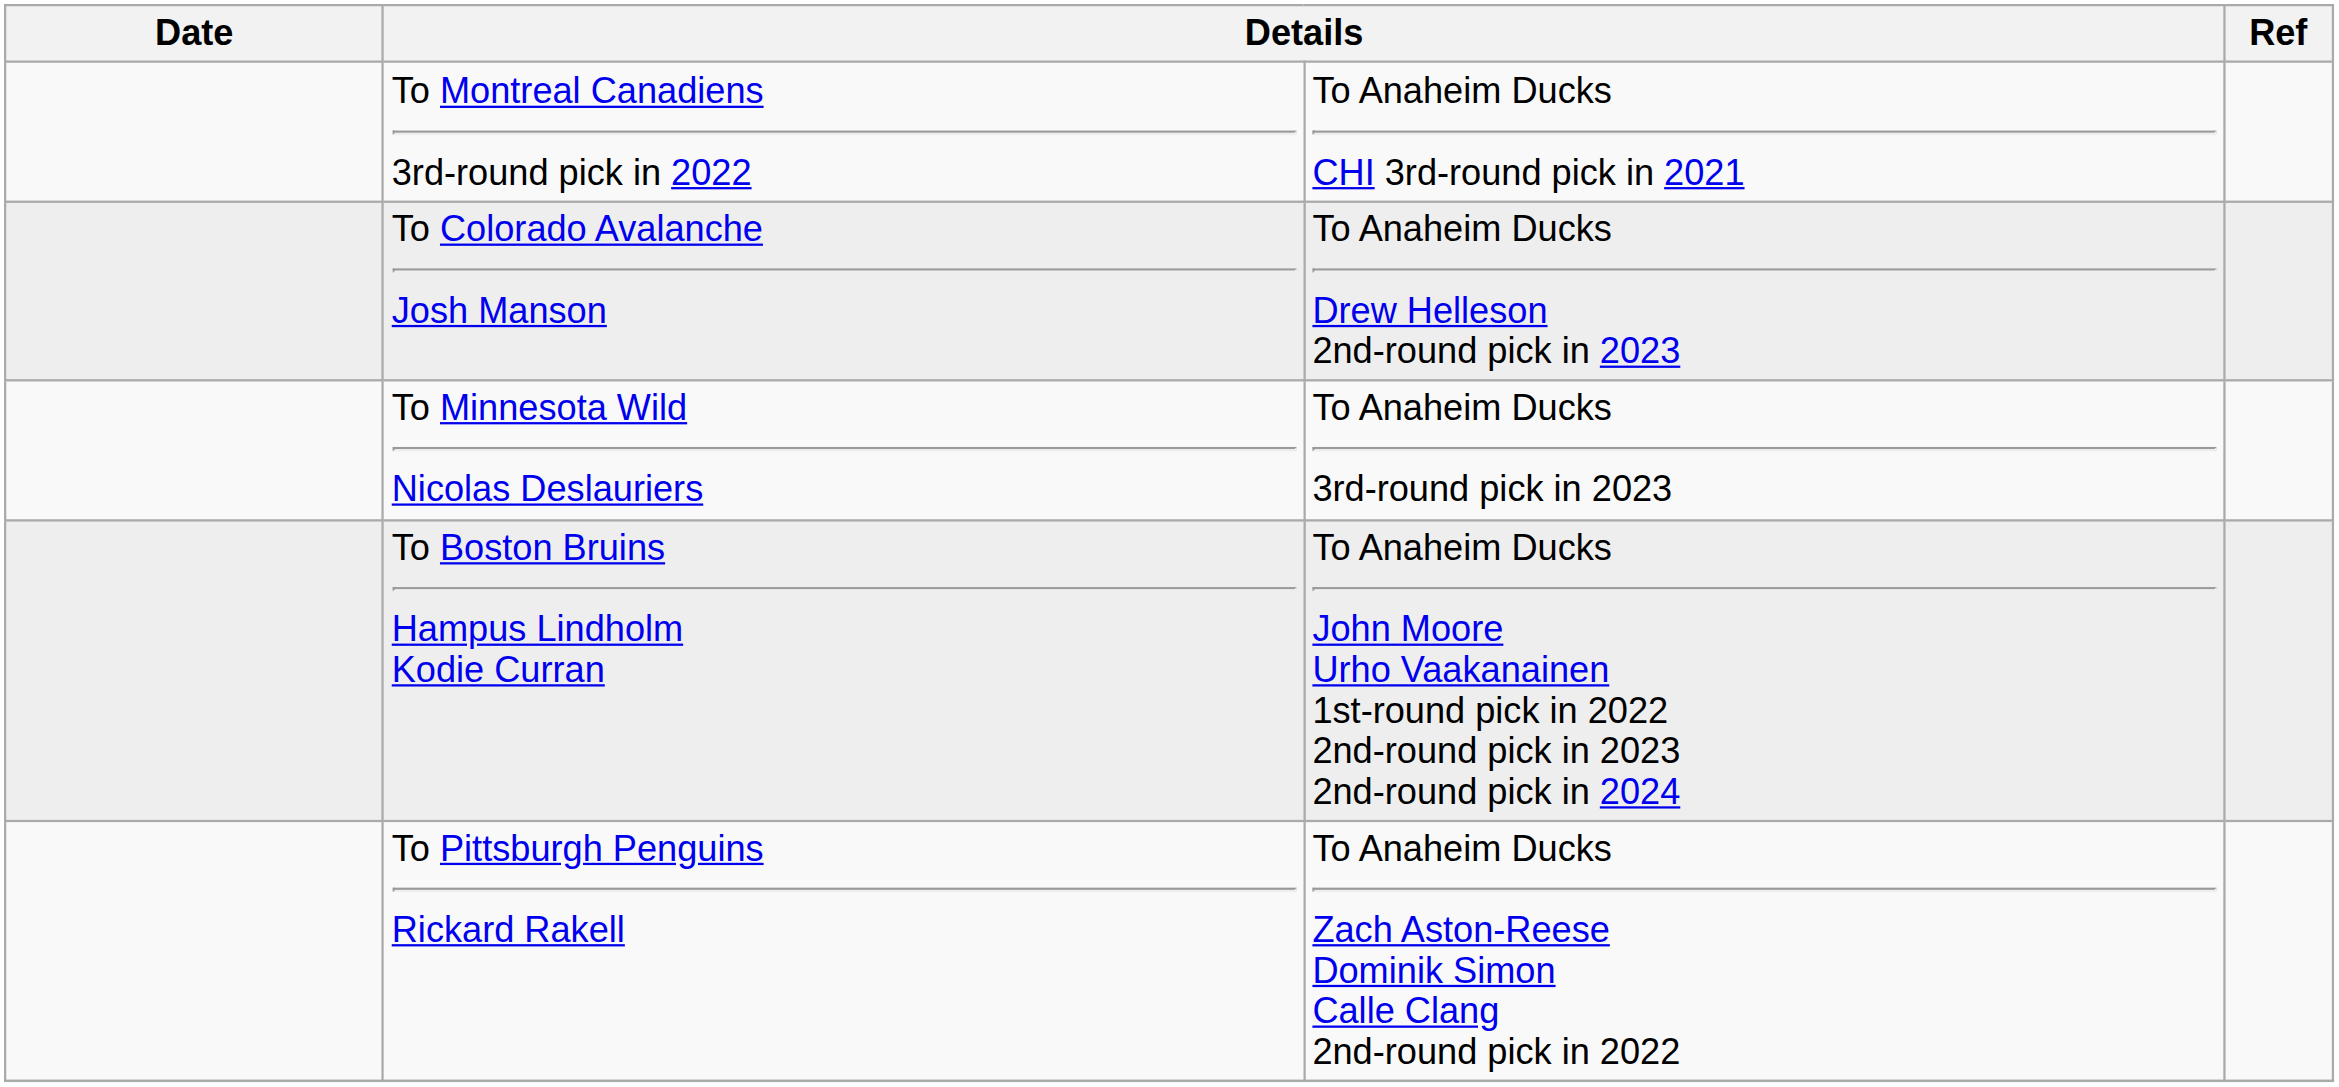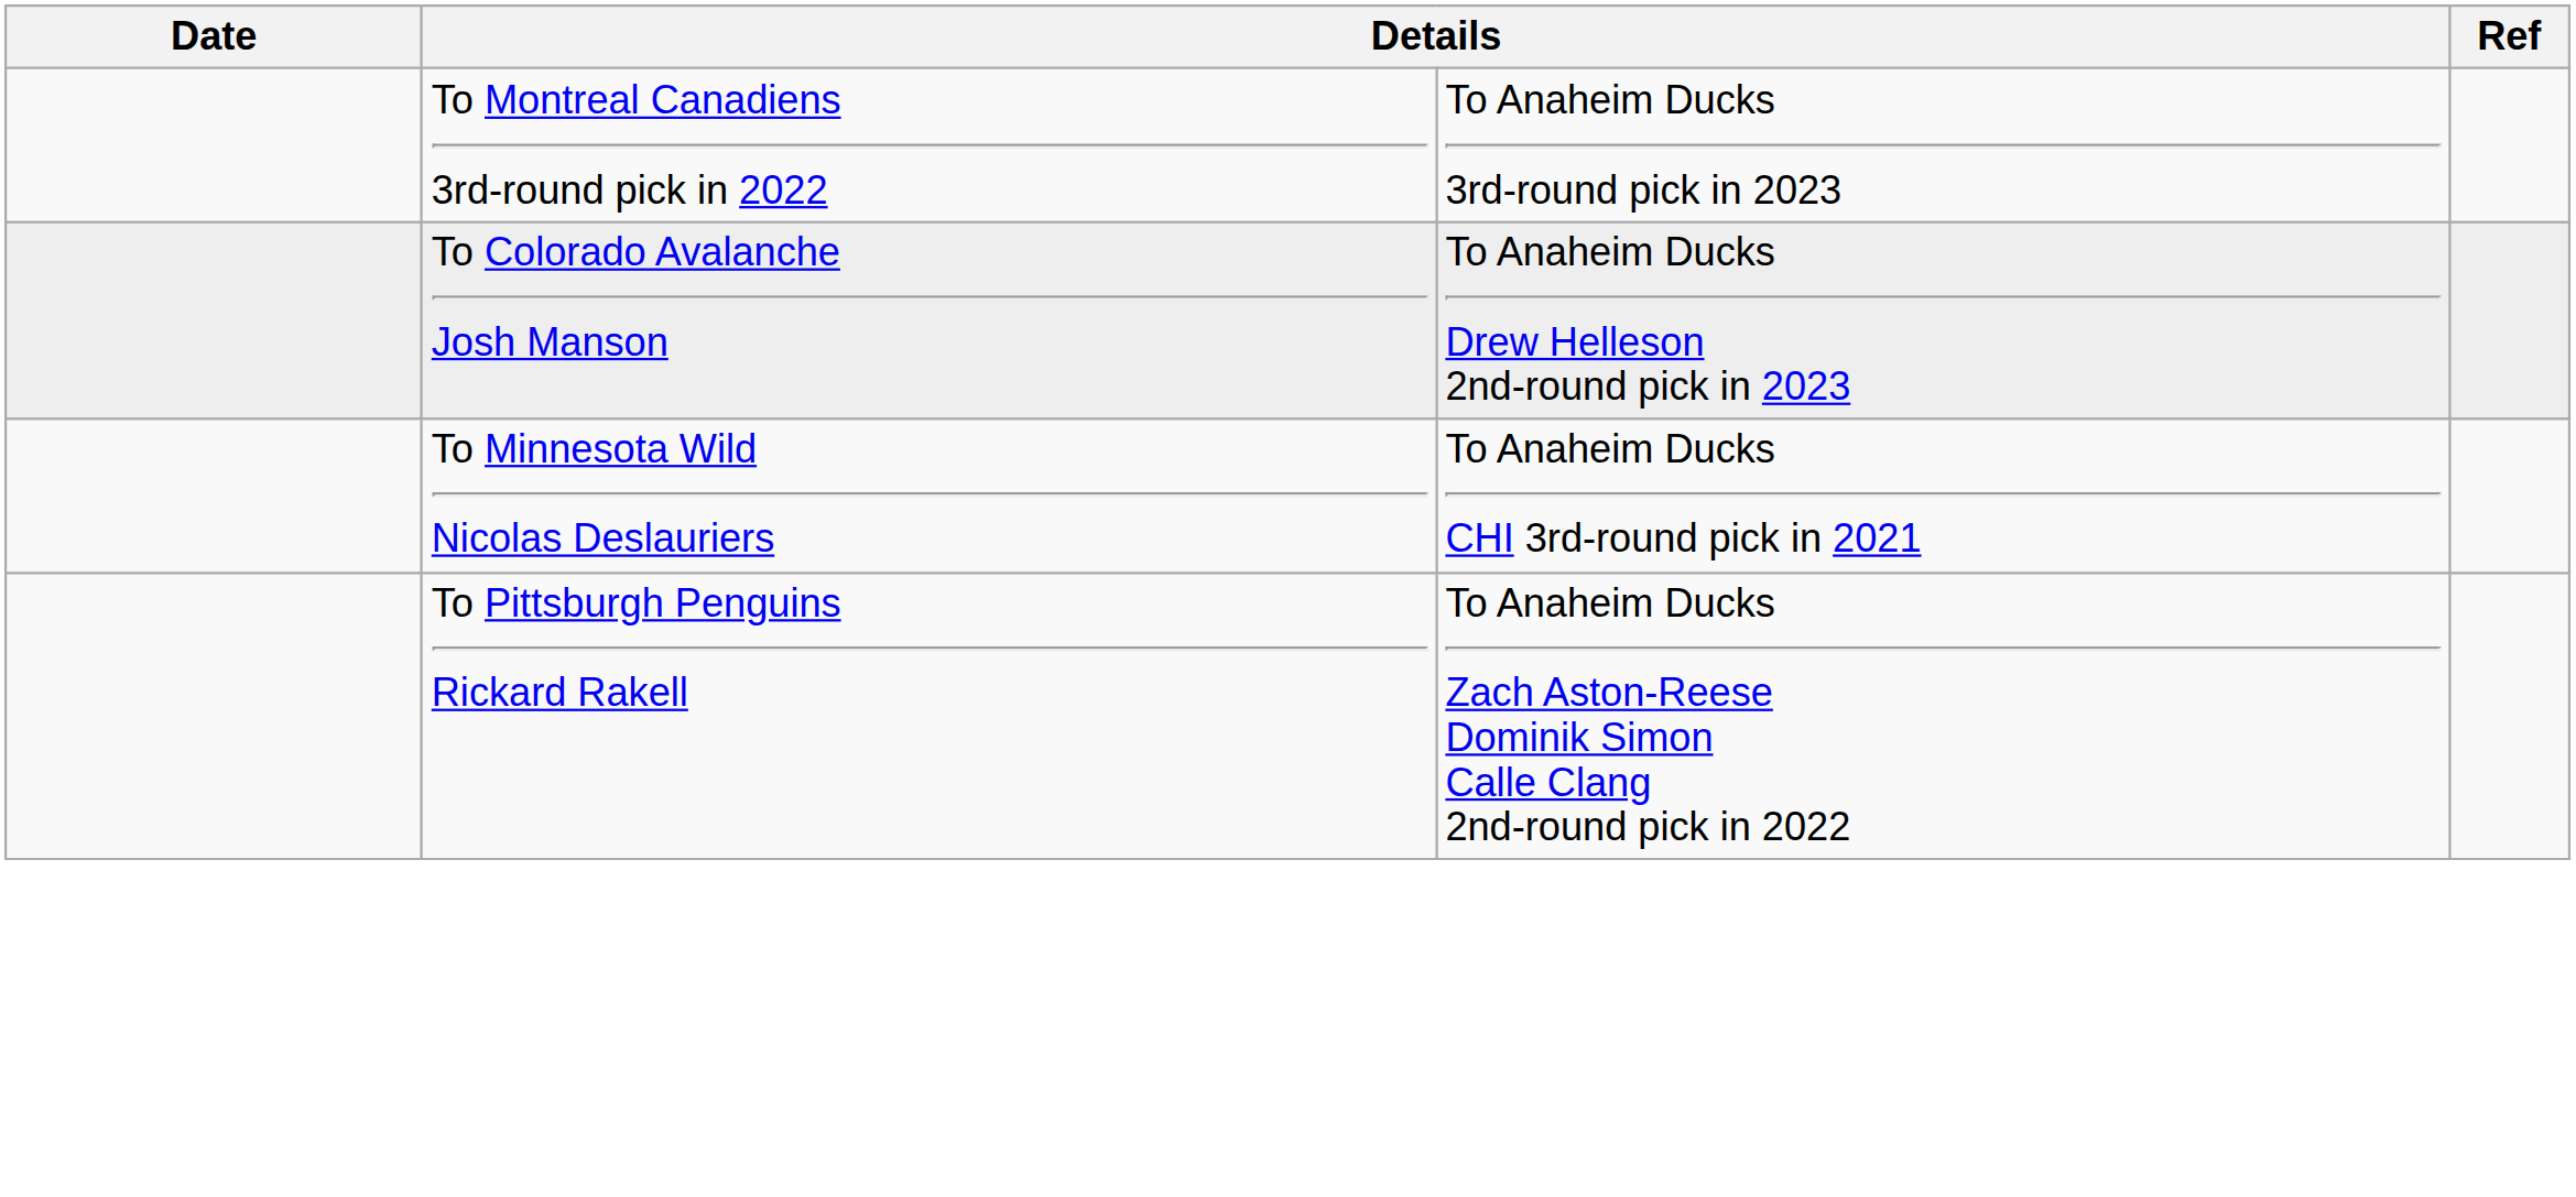 <table class="wikitable">
 <tr>
 <th style="width: 10em;">Date</th>
 <th colspan=2>Details</th>
 <th style="width: 2.5em;">Ref</th>
 </tr>
 <tr>
 <td></td>
 <td style="width: 25em;" valign="top">To <a href='#'>Montreal Canadiens</a><hr>3rd-round pick in <a href='#'>2022</a></td>
-<td style="width: 25em;" valign="top">To Anaheim Ducks<hr><a href='#'>CHI</a> 3rd-round pick in <a href='#'>2021</a></td>
+<td style="width: 25em;" valign="top">To Anaheim Ducks<hr>3rd-round pick in 2023</td>
 <td></td>
 </tr>
 <tr bgcolor="eeeeee">
 <td></td>
 <td style="width: 25em;" valign="top">To <a href='#'>Colorado Avalanche</a><hr><a href='#'>Josh Manson</a></td>
 <td style="width: 25em;" valign="top">To Anaheim Ducks<hr><a href='#'>Drew Helleson</a><br>2nd-round pick in <a href='#'>2023</a></td>
 <td></td>
 </tr>
 <tr>
 <td></td>
 <td style="width: 25em;" valign="top">To <a href='#'>Minnesota Wild</a><hr><a href='#'>Nicolas Deslauriers</a></td>
-<td style="width: 25em;" valign="top">To Anaheim Ducks<hr>3rd-round pick in 2023</td>
-<td></td>
-</tr>
-<tr bgcolor="eeeeee">
-<td></td>
-<td style="width: 25em;" valign="top">To <a href='#'>Boston Bruins</a><hr><a href='#'>Hampus Lindholm</a><br><a href='#'>Kodie Curran</a></td>
-<td style="width: 25em;" valign="top">To Anaheim Ducks<hr><a href='#'>John Moore</a><br><a href='#'>Urho Vaakanainen</a><br>1st-round pick in 2022<br>2nd-round pick in 2023<br>2nd-round pick in <a href='#'>2024</a></td>
+<td style="width: 25em;" valign="top">To Anaheim Ducks<hr><a href='#'>CHI</a> 3rd-round pick in <a href='#'>2021</a></td>
 <td></td>
 </tr>
 <tr>
 <td></td>
 <td style="width: 25em;" valign="top">To <a href='#'>Pittsburgh Penguins</a><hr><a href='#'>Rickard Rakell</a></td>
 <td style="width: 25em;" valign="top">To Anaheim Ducks<hr><a href='#'>Zach Aston-Reese</a><br><a href='#'>Dominik Simon</a><br><a href='#'>Calle Clang</a><br>2nd-round pick in 2022</td>
 <td></td>
 </tr>
 <tr>
 </tr>
 </table>
